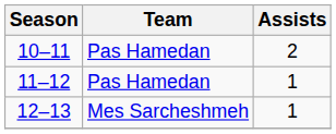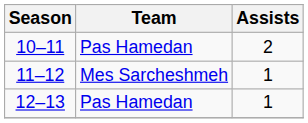 <table class="wikitable" style="text-align: center;">
 <tr>
 <th>Season</th>
 <th>Team</th>
 <th>Assists</th>
 </tr>
 <tr>
 <td><a href='#'>10–11</a></td>
 <td align="left"><a href='#'>Pas Hamedan</a></td>
 <td>2</td>
 </tr>
 <tr>
 <td><a href='#'>11–12</a></td>
-<td align="left"><a href='#'>Pas Hamedan</a></td>
+<td align="left"><a href='#'>Mes Sarcheshmeh</a></td>
 <td>1</td>
 </tr>
 <tr>
 <td><a href='#'>12–13</a></td>
-<td align="left"><a href='#'>Mes Sarcheshmeh</a></td>
+<td align="left"><a href='#'>Pas Hamedan</a></td>
 <td>1</td>
 </tr>
 <tr>
 </tr>
 </table>
